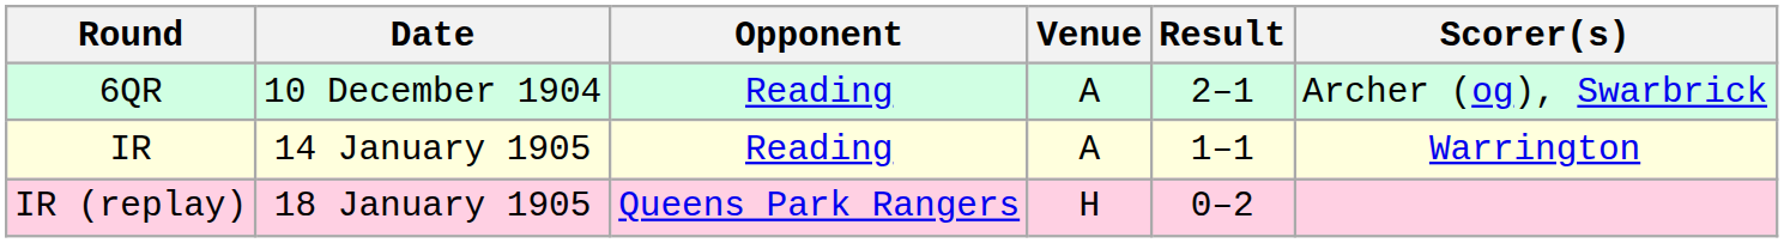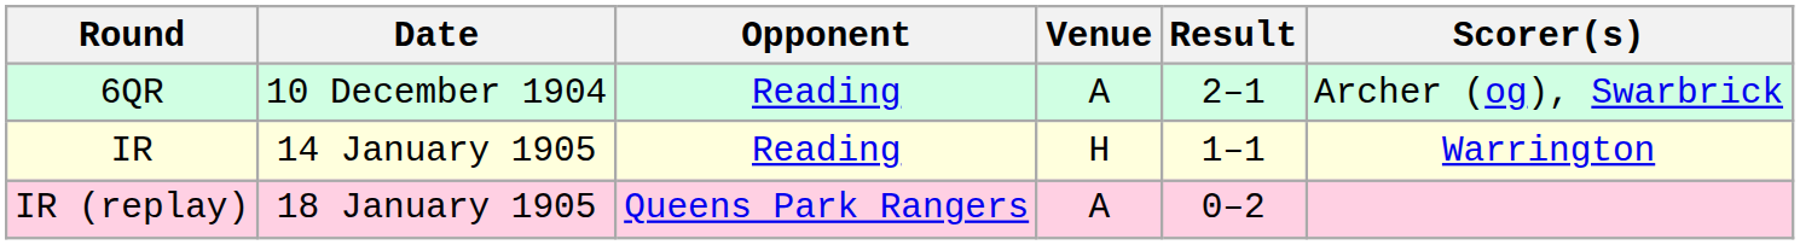 <table class="wikitable sortable" style="text-align:center;">
 <tr>
 <th>Round</th>
 <th>Date</th>
 <th>Opponent</th>
 <th>Venue</th>
 <th>Result</th>
 <th>Scorer(s)</th>
 </tr>
 <tr style="background:#d0ffe3;">
 <td>6QR</td>
 <td>10 December 1904</td>
 <td><a href='#'>Reading</a></td>
 <td>A</td>
 <td>2–1</td>
 <td>Archer (<a href='#'>og</a>), <a href='#'>Swarbrick</a></td>
 </tr>
 <tr style="background:#ffd;">
 <td>IR</td>
 <td>14 January 1905</td>
 <td><a href='#'>Reading</a></td>
-<td>A</td>
+<td>H</td>
 <td>1–1</td>
 <td><a href='#'>Warrington</a></td>
 </tr>
 <tr style="background:#ffd0e3;">
 <td>IR (replay)</td>
 <td>18 January 1905</td>
 <td><a href='#'>Queens Park Rangers</a></td>
-<td>H</td>
+<td>A</td>
 <td>0–2</td>
 <td></td>
 </tr>
 </table>
